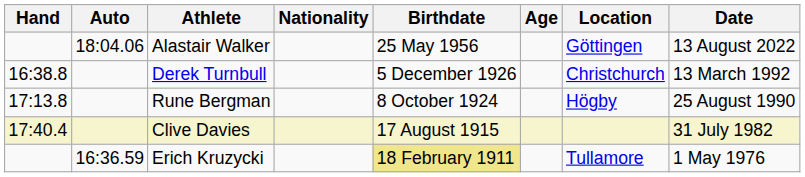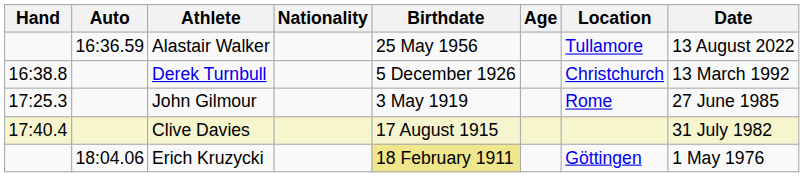 <table class="wikitable">
 <tr>
 <th>Hand</th>
 <th>Auto</th>
 <th>Athlete</th>
 <th>Nationality</th>
 <th>Birthdate</th>
 <th>Age</th>
 <th>Location</th>
 <th>Date</th>
 </tr>
 <tr>
 <td></td>
-<td>18:04.06</td>
+<td>16:36.59</td>
 <td>Alastair Walker</td>
 <td></td>
 <td>25 May 1956</td>
 <td></td>
-<td><a href='#'>Göttingen</a></td>
+<td><a href='#'>Tullamore</a></td>
 <td>13 August 2022</td>
 </tr>
 <tr>
 <td>16:38.8</td>
 <td></td>
 <td><a href='#'>Derek Turnbull</a></td>
 <td></td>
 <td>5 December 1926</td>
 <td></td>
 <td><a href='#'>Christchurch</a></td>
 <td>13 March 1992</td>
 </tr>
 <tr>
-<td>17:13.8</td>
+<td>17:25.3</td>
 <td></td>
-<td>Rune Bergman</td>
+<td>John Gilmour</td>
 <td></td>
-<td>8 October 1924</td>
+<td>3 May 1919</td>
 <td></td>
-<td><a href='#'>Högby</a></td>
-<td>25 August 1990</td>
+<td><a href='#'>Rome</a></td>
+<td>27 June 1985</td>
 </tr>
 <tr bgcolor=#f6F5CE>
 <td>17:40.4</td>
 <td></td>
 <td>Clive Davies</td>
 <td></td>
 <td>17 August 1915</td>
 <td></td>
 <td></td>
 <td>31 July 1982</td>
 </tr>
 <tr>
 <td></td>
-<td>16:36.59</td>
+<td>18:04.06</td>
 <td>Erich Kruzycki</td>
 <td></td>
 <td style="background: khaki;">18 February 1911</td>
 <td></td>
-<td><a href='#'>Tullamore</a></td>
+<td><a href='#'>Göttingen</a></td>
 <td>1 May 1976</td>
 </tr>
 </table>
